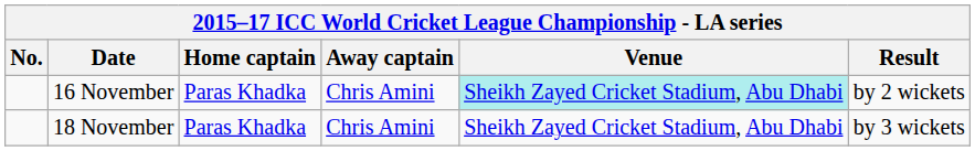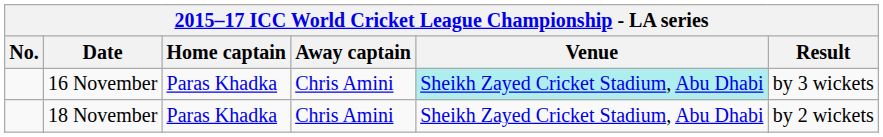 <table class="wikitable">
 <tr>
 <th colspan="9"><a href='#'>2015–17 ICC World Cricket League Championship</a> - LA series</th>
 </tr>
 <tr>
 <th>No.</th>
 <th>Date</th>
 <th>Home captain</th>
 <th>Away captain</th>
 <th>Venue</th>
 <th>Result</th>
 </tr>
 <tr>
 <td></td>
 <td>16 November</td>
 <td><a href='#'>Paras Khadka</a></td>
 <td><a href='#'>Chris Amini</a></td>
 <td style="background: paleturquoise;"><a href='#'>Sheikh Zayed Cricket Stadium</a>, <a href='#'>Abu Dhabi</a></td>
-<td> by 2 wickets</td>
+<td> by 3 wickets</td>
 </tr>
 <tr>
 <td></td>
 <td>18 November</td>
 <td><a href='#'>Paras Khadka</a></td>
 <td><a href='#'>Chris Amini</a></td>
 <td><a href='#'>Sheikh Zayed Cricket Stadium</a>, <a href='#'>Abu Dhabi</a></td>
-<td> by 3 wickets</td>
+<td> by 2 wickets</td>
 </tr>
 </table>
